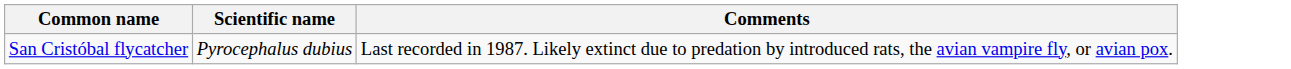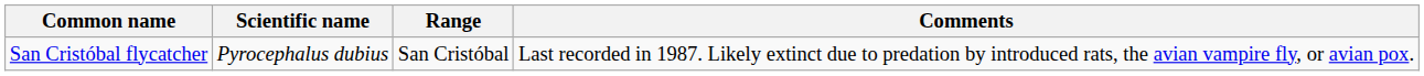 <table class="wikitable sortable">
 <tr>
 <th>Common name</th>
 <th>Scientific name</th>
+<th>Range</th>
 <th class="unsortable">Comments</th>
 </tr>
 <tr>
 <td><a href='#'>San Cristóbal flycatcher</a></td>
 <td><em>Pyrocephalus dubius</em></td>
+<td>San Cristóbal</td>
 <td>Last recorded in 1987. Likely extinct due to predation by introduced rats, the <a href='#'>avian vampire fly</a>, or <a href='#'>avian pox</a>.</td>
 </tr>
 </table>
